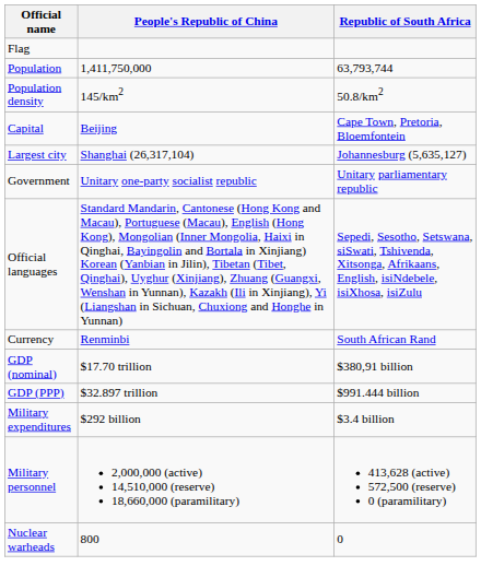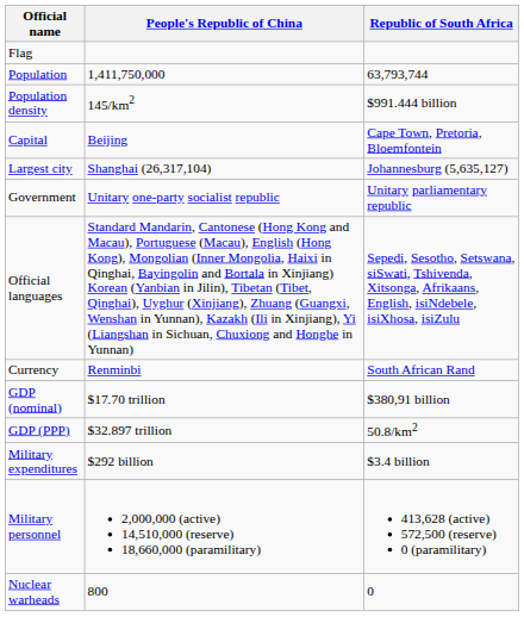 <table class="wikitable mw-collapsible">
 <tr>
 <th>Official name</th>
 <th><a href='#'>People's Republic of China</a></th>
 <th><a href='#'>Republic of South Africa</a></th>
 </tr>
 <tr>
 <td>Flag</td>
 <td style="text-align:center"></td>
 <td style="text-align:center"></td>
 </tr>
 <tr>
 <td><a href='#'>Population</a></td>
 <td>1,411,750,000</td>
 <td>63,793,744</td>
 </tr>
 <tr>
 <td><a href='#'>Population density</a></td>
 <td>145/km<sup>2</sup></td>
-<td>50.8/km<sup>2</sup></td>
+<td>$991.444 billion</td>
 </tr>
 <tr>
 <td><a href='#'>Capital</a></td>
 <td><a href='#'>Beijing</a></td>
 <td><a href='#'>Cape Town</a>, <a href='#'>Pretoria</a>, <a href='#'>Bloemfontein</a></td>
 </tr>
 <tr>
 <td><a href='#'>Largest city</a></td>
 <td><a href='#'>Shanghai</a> (26,317,104)</td>
 <td><a href='#'>Johannesburg</a> (5,635,127)</td>
 </tr>
 <tr>
 <td>Government</td>
 <td><a href='#'>Unitary</a> <a href='#'>one-party</a> <a href='#'>socialist</a> <a href='#'>republic</a></td>
 <td><a href='#'>Unitary</a> <a href='#'>parliamentary republic</a></td>
 </tr>
 <tr>
 <td>Official languages</td>
 <td><a href='#'>Standard Mandarin</a>, <a href='#'>Cantonese</a> (<a href='#'>Hong Kong</a> and <a href='#'>Macau</a>), <a href='#'>Portuguese</a> (<a href='#'>Macau</a>), <a href='#'>English</a> (<a href='#'>Hong Kong</a>), <a href='#'>Mongolian</a> (<a href='#'>Inner Mongolia</a>, <a href='#'>Haixi</a> in Qinghai, <a href='#'>Bayingolin</a> and <a href='#'>Bortala</a> in Xinjiang) <a href='#'>Korean</a> (<a href='#'>Yanbian</a> in Jilin), <a href='#'>Tibetan</a> (<a href='#'>Tibet</a>, <a href='#'>Qinghai</a>), <a href='#'>Uyghur</a> (<a href='#'>Xinjiang</a>), <a href='#'>Zhuang</a> (<a href='#'>Guangxi</a>, <a href='#'>Wenshan</a> in Yunnan), <a href='#'>Kazakh</a> (<a href='#'>Ili</a> in Xinjiang), <a href='#'>Yi</a> (<a href='#'>Liangshan</a> in Sichuan, <a href='#'>Chuxiong</a> and <a href='#'>Honghe</a> in Yunnan)</td>
 <td><a href='#'>Sepedi</a>, <a href='#'>Sesotho</a>, <a href='#'>Setswana</a>, <a href='#'>siSwati</a>, <a href='#'>Tshivenda</a>, <a href='#'>Xitsonga</a>, <a href='#'>Afrikaans</a>, <a href='#'>English</a>, <a href='#'>isiNdebele</a>, <a href='#'>isiXhosa</a>, <a href='#'>isiZulu</a></td>
 </tr>
 <tr>
 <td>Currency</td>
 <td><a href='#'>Renminbi</a></td>
 <td><a href='#'>South African Rand</a></td>
 </tr>
 <tr>
 <td><a href='#'>GDP (nominal)</a></td>
 <td>$17.70 trillion</td>
 <td>$380,91 billion</td>
 </tr>
 <tr>
 <td><a href='#'>GDP (PPP)</a></td>
 <td>$32.897 trillion</td>
-<td>$991.444 billion</td>
+<td>50.8/km<sup>2</sup></td>
 </tr>
 <tr>
 <td><a href='#'>Military expenditures</a></td>
 <td>$292 billion</td>
 <td>$3.4 billion</td>
 </tr>
 <tr>
 <td><a href='#'>Military personnel</a></td>
 <td><br><ul><li>2,000,000 (active)</li><li>14,510,000 (reserve)</li><li>18,660,000 (paramilitary)</li></ul></td>
 <td><br><ul><li>413,628 (active)</li><li>572,500 (reserve)</li><li>0 (paramilitary)</li></ul></td>
 </tr>
 <tr>
 <td><a href='#'>Nuclear warheads</a></td>
 <td>800</td>
 <td>0</td>
 </tr>
 </table>
